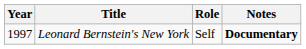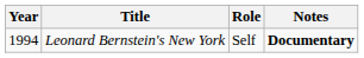 <table class="wikitable">
 <tr>
 <th>Year</th>
 <th>Title</th>
 <th>Role</th>
 <th>Notes</th>
 </tr>
 <tr>
-<td>1997</td>
+<td>1994</td>
 <td><em>Leonard Bernstein's New York</em></td>
 <td>Self</td>
 <td><strong>Documentary</strong></td>
 </tr>
 </table>
